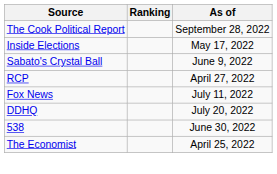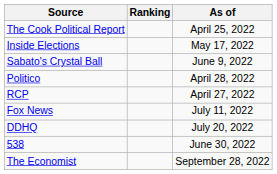 <table class="wikitable" style="text-align:center">
 <tr>
 <th>Source</th>
 <th>Ranking</th>
 <th>As of</th>
 </tr>
 <tr>
 <td align=left><a href='#'>The Cook Political Report</a></td>
 <td></td>
-<td>September 28, 2022</td>
+<td>April 25, 2022</td>
 </tr>
 <tr>
 <td align=left><a href='#'>Inside Elections</a></td>
 <td></td>
 <td>May 17, 2022</td>
 </tr>
 <tr>
 <td align=left><a href='#'>Sabato's Crystal Ball</a></td>
 <td></td>
 <td>June 9, 2022</td>
+</tr>
+<tr>
+<td align=left><a href='#'>Politico</a></td>
+<td></td>
+<td>April 28, 2022</td>
 </tr>
 <tr>
 <td align="left"><a href='#'>RCP</a></td>
 <td></td>
 <td>April 27, 2022</td>
 </tr>
 <tr>
 <td align=left><a href='#'>Fox News</a></td>
 <td></td>
 <td>July 11, 2022</td>
 </tr>
 <tr>
 <td align="left"><a href='#'>DDHQ</a></td>
 <td></td>
 <td>July 20, 2022</td>
 </tr>
 <tr>
 <td align="left"><a href='#'>538</a></td>
 <td></td>
 <td>June 30, 2022</td>
 </tr>
 <tr>
 <td align="left"><a href='#'>The Economist</a></td>
 <td></td>
-<td>April 25, 2022</td>
+<td>September 28, 2022</td>
 </tr>
 </table>
